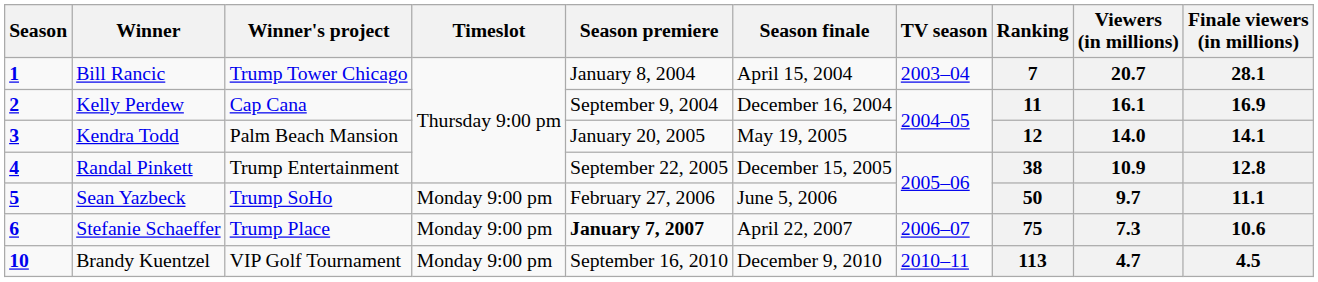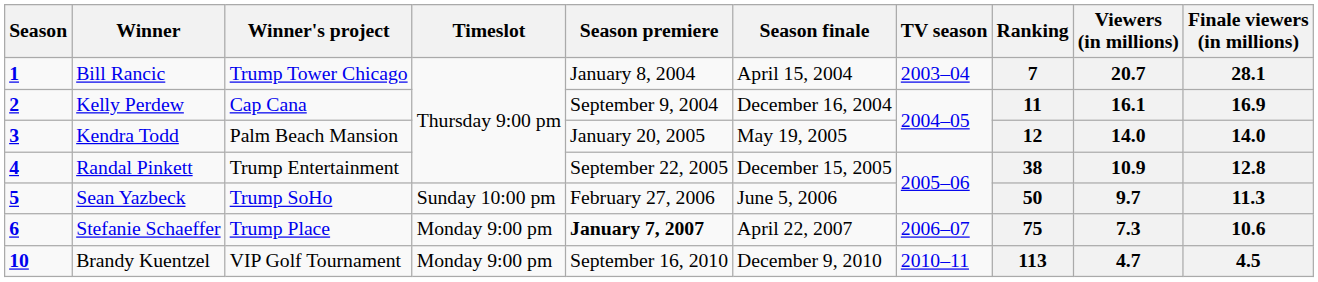 <table class="wikitable">
 <tr style="background:#e0e0e0;">
 <th>Season</th>
 <th>Winner</th>
 <th>Winner's project</th>
 <th>Timeslot</th>
 <th>Season premiere</th>
 <th>Season finale</th>
 <th>TV season</th>
 <th>Ranking</th>
 <th>Viewers<br>(in millions)</th>
 <th>Finale viewers<br>(in millions)</th>
 </tr>
 <tr style="background:#f9f9f9;">
 <td><strong><a href='#'>1</a></strong></td>
 <td><a href='#'>Bill Rancic</a></td>
 <td><a href='#'>Trump Tower Chicago</a></td>
 <td rowspan="4">Thursday 9:00 pm</td>
 <td>January 8, 2004</td>
 <td>April 15, 2004</td>
 <td><a href='#'>2003–04</a></td>
 <th style="text-align:center">7</th>
 <th style="text-align:center">20.7</th>
 <th style="text-align:center">28.1</th>
 </tr>
 <tr style="background:#f9f9f9;">
 <td><strong><a href='#'>2</a></strong></td>
 <td><a href='#'>Kelly Perdew</a></td>
 <td><a href='#'>Cap Cana</a></td>
 <td>September 9, 2004</td>
 <td>December 16, 2004</td>
 <td rowspan=2><a href='#'>2004–05</a></td>
 <th style="text-align:center">11</th>
 <th style="text-align:center">16.1</th>
 <th style="text-align:center">16.9</th>
 </tr>
 <tr style="background:#f9f9f9;">
 <td><strong><a href='#'>3</a></strong></td>
 <td><a href='#'>Kendra Todd</a></td>
 <td>Palm Beach Mansion</td>
 <td>January 20, 2005</td>
 <td>May 19, 2005</td>
 <th style="text-align:center">12</th>
 <th style="text-align:center">14.0</th>
-<th style="text-align:center">14.1</th>
+<th style="text-align:center">14.0</th>
 </tr>
 <tr style="background:#f9f9f9;">
 <td><strong><a href='#'>4</a></strong></td>
 <td><a href='#'>Randal Pinkett</a></td>
 <td>Trump Entertainment</td>
 <td>September 22, 2005</td>
 <td>December 15, 2005</td>
 <td rowspan=2><a href='#'>2005–06</a></td>
 <th style="text-align:center">38</th>
 <th style="text-align:center">10.9</th>
 <th style="text-align:center">12.8</th>
 </tr>
 <tr style="background:#f9f9f9;">
 <td><strong><a href='#'>5</a></strong></td>
 <td><a href='#'>Sean Yazbeck</a></td>
 <td><a href='#'>Trump SoHo</a></td>
-<td>Monday 9:00 pm</td>
+<td>Sunday 10:00 pm</td>
 <td>February 27, 2006</td>
 <td>June 5, 2006</td>
 <th style="text-align:center">50</th>
 <th style="text-align:center">9.7</th>
-<th style="text-align:center">11.1</th>
+<th style="text-align:center">11.3</th>
 </tr>
 <tr style="background:#f9f9f9;">
 <td><strong><a href='#'>6</a></strong></td>
 <td><a href='#'>Stefanie Schaeffer</a></td>
 <td><a href='#'>Trump Place</a></td>
 <td>Monday 9:00 pm</td>
 <td><strong>January 7, 2007</strong></td>
 <td>April 22, 2007</td>
 <td><a href='#'>2006–07</a></td>
 <th style="text-align:center">75</th>
 <th style="text-align:center">7.3</th>
 <th style="text-align:center">10.6</th>
 </tr>
 <tr style="background:#f9f9f9;">
 <td><strong><a href='#'>10</a></strong></td>
 <td>Brandy Kuentzel</td>
 <td>VIP Golf Tournament</td>
 <td>Monday 9:00 pm</td>
 <td>September 16, 2010</td>
 <td>December 9, 2010</td>
 <td><a href='#'>2010–11</a></td>
 <th style="text-align:center">113</th>
 <th style="text-align:center">4.7</th>
 <th style="text-align:center">4.5</th>
 </tr>
 </table>
